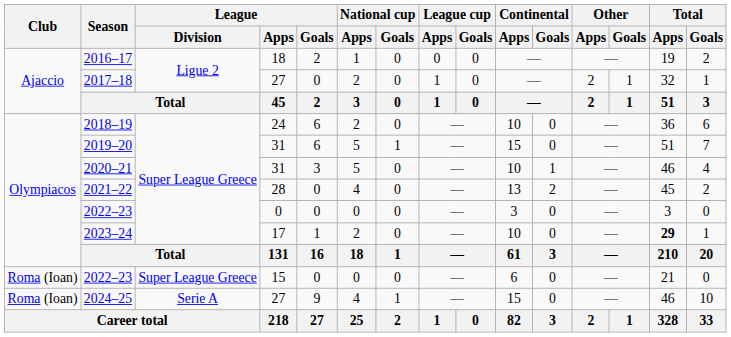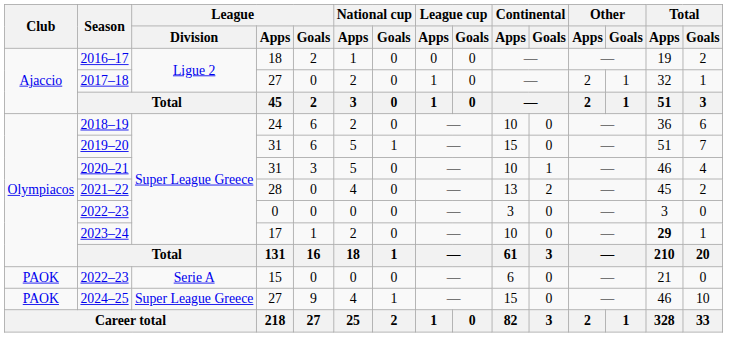 <table class="wikitable" style="text-align: center">
 <tr>
 <th rowspan="2">Club</th>
 <th rowspan="2">Season</th>
 <th colspan="3">League</th>
 <th colspan="2">National cup</th>
 <th colspan="2">League cup</th>
 <th colspan="2">Continental</th>
 <th colspan="2">Other</th>
 <th colspan="2">Total</th>
 </tr>
 <tr>
 <th>Division</th>
 <th>Apps</th>
 <th>Goals</th>
 <th>Apps</th>
 <th>Goals</th>
 <th>Apps</th>
 <th>Goals</th>
 <th>Apps</th>
 <th>Goals</th>
 <th>Apps</th>
 <th>Goals</th>
 <th>Apps</th>
 <th>Goals</th>
 </tr>
 <tr>
 <td rowspan="3"><a href='#'>Ajaccio</a></td>
 <td><a href='#'>2016–17</a></td>
 <td rowspan="2"><a href='#'>Ligue 2</a></td>
 <td>18</td>
 <td>2</td>
 <td>1</td>
 <td>0</td>
 <td>0</td>
 <td>0</td>
 <td colspan="2">—</td>
 <td colspan="2">—</td>
 <td>19</td>
 <td>2</td>
 </tr>
 <tr>
 <td><a href='#'>2017–18</a></td>
 <td>27</td>
 <td>0</td>
 <td>2</td>
 <td>0</td>
 <td>1</td>
 <td>0</td>
 <td colspan="2">—</td>
 <td>2</td>
 <td>1</td>
 <td>32</td>
 <td>1</td>
 </tr>
 <tr>
 <th colspan="2">Total</th>
 <th>45</th>
 <th>2</th>
 <th>3</th>
 <th>0</th>
 <th>1</th>
 <th>0</th>
 <th colspan="2">—</th>
 <th>2</th>
 <th>1</th>
 <th>51</th>
 <th>3</th>
 </tr>
 <tr>
 <td rowspan="7"><a href='#'>Olympiacos</a></td>
 <td><a href='#'>2018–19</a></td>
 <td rowspan="6"><a href='#'>Super League Greece</a></td>
 <td>24</td>
 <td>6</td>
 <td>2</td>
 <td>0</td>
 <td colspan="2">—</td>
 <td>10</td>
 <td>0</td>
 <td colspan="2">—</td>
 <td>36</td>
 <td>6</td>
 </tr>
 <tr>
 <td><a href='#'>2019–20</a></td>
 <td>31</td>
 <td>6</td>
 <td>5</td>
 <td>1</td>
 <td colspan="2">—</td>
 <td>15</td>
 <td>0</td>
 <td colspan="2">—</td>
 <td>51</td>
 <td>7</td>
 </tr>
 <tr>
 <td><a href='#'>2020–21</a></td>
 <td>31</td>
 <td>3</td>
 <td>5</td>
 <td>0</td>
 <td colspan="2">—</td>
 <td>10</td>
 <td>1</td>
 <td colspan="2">—</td>
 <td>46</td>
 <td>4</td>
 </tr>
 <tr>
 <td><a href='#'>2021–22</a></td>
 <td>28</td>
 <td>0</td>
 <td>4</td>
 <td>0</td>
 <td colspan="2">—</td>
 <td>13</td>
 <td>2</td>
 <td colspan="2">—</td>
 <td>45</td>
 <td>2</td>
 </tr>
 <tr>
 <td><a href='#'>2022–23</a></td>
 <td>0</td>
 <td>0</td>
 <td>0</td>
 <td>0</td>
 <td colspan="2">—</td>
 <td>3</td>
 <td>0</td>
 <td colspan="2">—</td>
 <td>3</td>
 <td>0</td>
 </tr>
 <tr>
 <td><a href='#'>2023–24</a></td>
 <td>17</td>
 <td>1</td>
 <td>2</td>
 <td>0</td>
 <td colspan="2">—</td>
 <td>10</td>
 <td>0</td>
 <td colspan="2">—</td>
 <td><strong>29</strong></td>
 <td>1</td>
 </tr>
 <tr>
 <th colspan="2">Total</th>
 <th>131</th>
 <th>16</th>
 <th>18</th>
 <th>1</th>
 <th colspan="2">—</th>
 <th>61</th>
 <th>3</th>
 <th colspan="2">—</th>
 <th>210</th>
 <th>20</th>
 </tr>
 <tr>
-<td><a href='#'>Roma</a> (Ioan)</td>
+<td><a href='#'>PAOK</a></td>
 <td><a href='#'>2022–23</a></td>
-<td><a href='#'>Super League Greece</a></td>
+<td><a href='#'>Serie A</a></td>
 <td>15</td>
 <td>0</td>
 <td>0</td>
 <td>0</td>
 <td colspan="2">—</td>
 <td>6</td>
 <td>0</td>
 <td colspan="2">—</td>
 <td>21</td>
 <td>0</td>
 </tr>
 <tr>
-<td><a href='#'>Roma</a> (Ioan)</td>
+<td><a href='#'>PAOK</a></td>
 <td><a href='#'>2024–25</a></td>
-<td><a href='#'>Serie A</a></td>
+<td><a href='#'>Super League Greece</a></td>
 <td>27</td>
 <td>9</td>
 <td>4</td>
 <td>1</td>
 <td colspan="2">—</td>
 <td>15</td>
 <td>0</td>
 <td colspan="2">—</td>
 <td>46</td>
 <td>10</td>
 </tr>
 <tr>
 <th colspan="3">Career total</th>
 <th>218</th>
 <th>27</th>
 <th>25</th>
 <th>2</th>
 <th>1</th>
 <th>0</th>
 <th>82</th>
 <th>3</th>
 <th>2</th>
 <th>1</th>
 <th>328</th>
 <th>33</th>
 </tr>
 </table>
